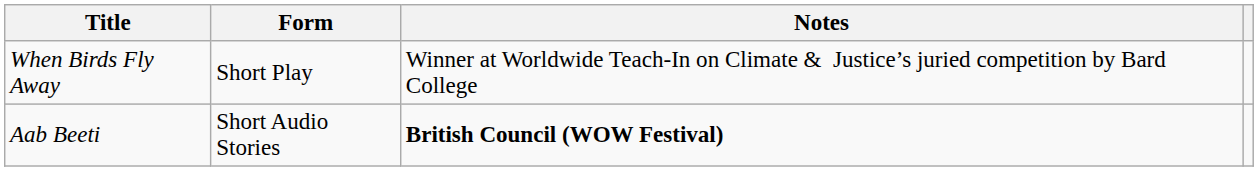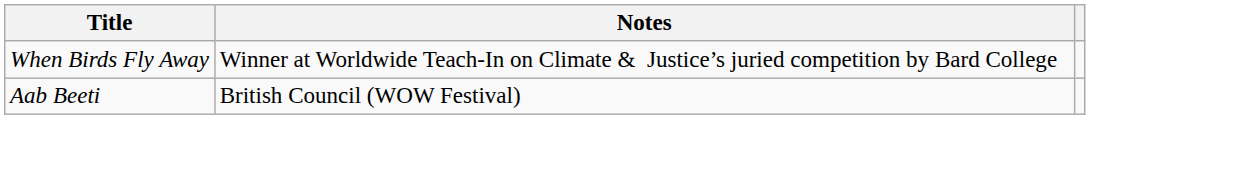 <table class="wikitable">
 <tr>
 <th>Title</th>
-<th>Form</th>
 <th>Notes</th>
 <th></th>
 </tr>
 <tr>
 <td><em>When Birds Fly Away</em></td>
-<td>Short Play</td>
 <td>Winner at Worldwide Teach-In on Climate &  Justice’s juried competition by Bard College  </td>
 <td></td>
 </tr>
 <tr>
 <td><em>Aab Beeti</em></td>
-<td>Short Audio Stories</td>
-<td><strong>British Council (WOW Festival)</strong></td>
+<td>British Council (WOW Festival)</td>
 <td></td>
 </tr>
 </table>
